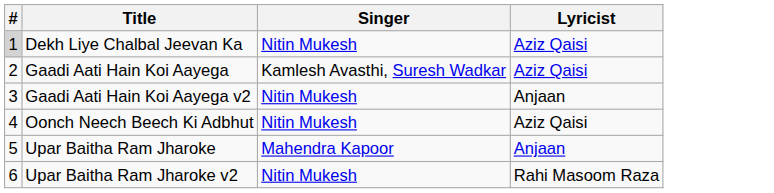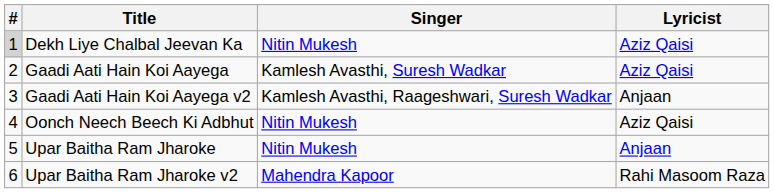 <table class="wikitable" style="font-size:95%;">
 <tr>
 <th>#</th>
 <th>Title</th>
 <th>Singer</th>
 <th>Lyricist</th>
 </tr>
 <tr>
 <td style="background: lightgrey;">1</td>
 <td>Dekh Liye Chalbal Jeevan Ka</td>
 <td><a href='#'>Nitin Mukesh</a></td>
 <td><a href='#'>Aziz Qaisi</a></td>
 </tr>
 <tr>
 <td>2</td>
 <td>Gaadi Aati Hain Koi Aayega</td>
 <td>Kamlesh Avasthi, <a href='#'>Suresh Wadkar</a></td>
 <td><a href='#'>Aziz Qaisi</a></td>
 </tr>
 <tr>
 <td>3</td>
 <td>Gaadi Aati Hain Koi Aayega v2</td>
-<td><a href='#'>Nitin Mukesh</a></td>
+<td>Kamlesh Avasthi, Raageshwari, <a href='#'>Suresh Wadkar</a></td>
 <td>Anjaan</td>
 </tr>
 <tr>
 <td>4</td>
 <td>Oonch Neech Beech Ki Adbhut</td>
 <td><a href='#'>Nitin Mukesh</a></td>
 <td>Aziz Qaisi</td>
 </tr>
 <tr>
 <td>5</td>
 <td>Upar Baitha Ram Jharoke</td>
-<td><a href='#'>Mahendra Kapoor</a></td>
+<td><a href='#'>Nitin Mukesh</a></td>
 <td><a href='#'>Anjaan</a></td>
 </tr>
 <tr>
 <td>6</td>
 <td>Upar Baitha Ram Jharoke v2</td>
-<td><a href='#'>Nitin Mukesh</a></td>
+<td><a href='#'>Mahendra Kapoor</a></td>
 <td>Rahi Masoom Raza</td>
 </tr>
 </table>
